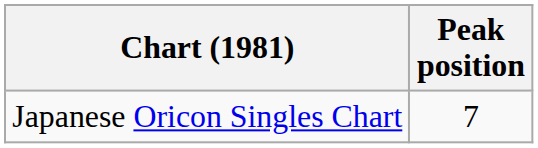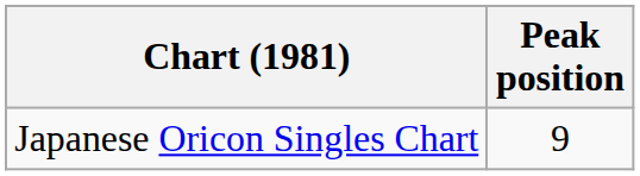 <table class="wikitable">
 <tr>
 <th>Chart (1981)</th>
 <th>Peak<br>position</th>
 </tr>
 <tr>
 <td>Japanese <a href='#'>Oricon Singles Chart</a></td>
-<td align="center">7</td>
+<td align="center">9</td>
 </tr>
 </table>
